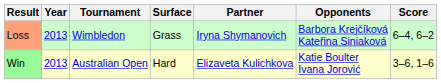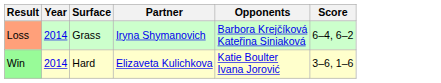 <table class="sortable wikitable">
 <tr>
 <th>Result</th>
 <th>Year</th>
-<th>Tournament</th>
 <th>Surface</th>
 <th>Partner</th>
 <th>Opponents</th>
 <th class="unsortable">Score</th>
 </tr>
 <tr style="background:#cfc;">
 <td style="background:#ffa07a;">Loss</td>
-<td><a href='#'>2013</a></td>
-<td><a href='#'>Wimbledon</a></td>
+<td><a href='#'>2014</a></td>
 <td>Grass</td>
 <td> <a href='#'>Iryna Shymanovich</a></td>
 <td> <a href='#'>Barbora Krejčíková</a> <br>  <a href='#'>Kateřina Siniaková</a></td>
 <td>6–4, 6–2</td>
 </tr>
 <tr style="background:#ffc;">
 <td style="background:#98fb98;">Win</td>
-<td><a href='#'>2013</a></td>
-<td><a href='#'>Australian Open</a></td>
+<td><a href='#'>2014</a></td>
 <td>Hard</td>
 <td> <a href='#'>Elizaveta Kulichkova</a></td>
 <td> <a href='#'>Katie Boulter</a> <br>  <a href='#'>Ivana Jorović</a></td>
 <td>3–6, 1–6</td>
 </tr>
 </table>
